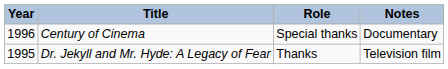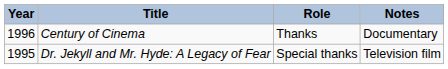 <table class="wikitable" style="font-size:100%;">
 <tr>
 <th style="background:#B0C4DE;">Year</th>
 <th style="background:#B0C4DE;">Title</th>
 <th style="background:#B0C4DE;">Role</th>
 <th style="background:#B0C4DE;">Notes</th>
 </tr>
 <tr>
 <td>1996</td>
 <td><em>Century of Cinema</em></td>
-<td>Special thanks</td>
+<td>Thanks</td>
 <td>Documentary</td>
 </tr>
 <tr>
 <td>1995</td>
 <td><em>Dr. Jekyll and Mr. Hyde: A Legacy of Fear</em></td>
-<td>Thanks</td>
+<td>Special thanks</td>
 <td>Television film</td>
 </tr>
 </table>
